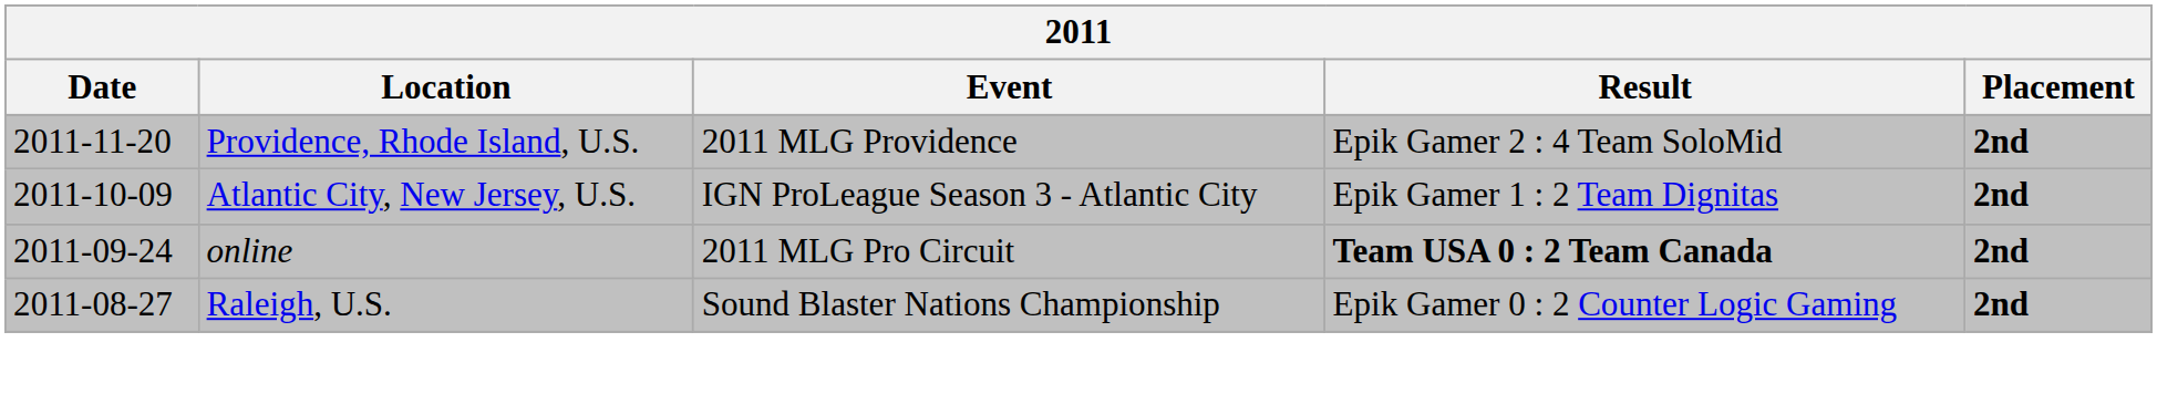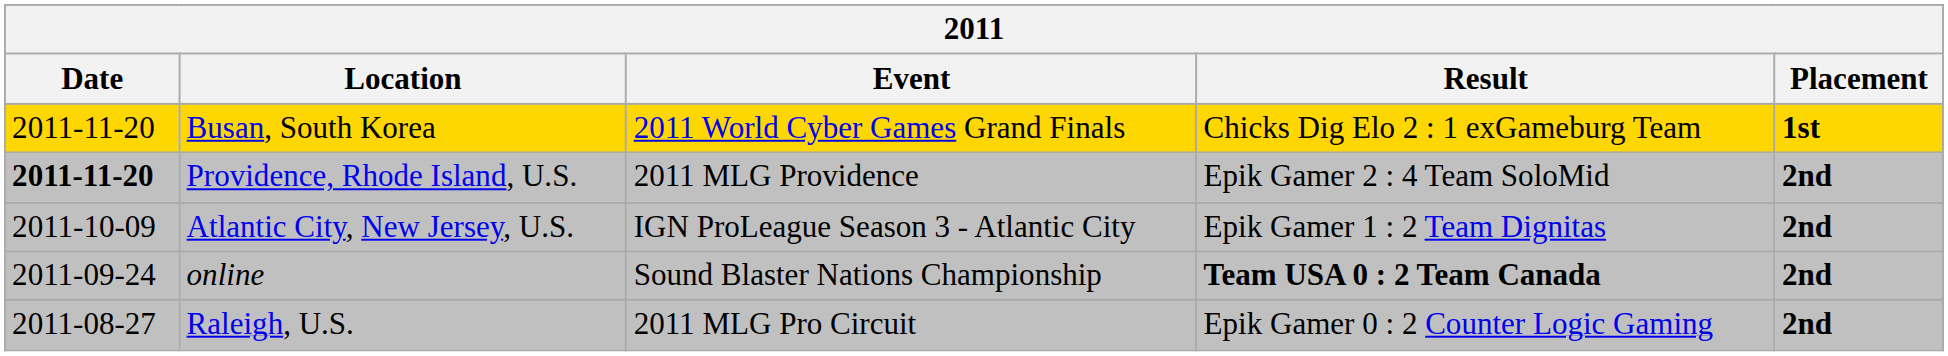 <table class="wikitable" border="4" width="1000px">
 <tr>
 <th colspan="5">2011</th>
 </tr>
 <tr>
 <th>Date</th>
 <th>Location</th>
 <th>Event</th>
 <th>Result</th>
 <th>Placement</th>
 </tr>
+<tr bgcolor="gold">
+<td>2011-11-20</td>
+<td><a href='#'>Busan</a>, South Korea</td>
+<td><a href='#'>2011 World Cyber Games</a> Grand Finals</td>
+<td>Chicks Dig Elo 2 : 1 exGameburg Team</td>
+<td><strong>1st</strong></td>
+</tr>
 <tr bgcolor="silver">
-<td>2011-11-20</td>
+<td><strong>2011-11-20</strong></td>
 <td><a href='#'>Providence, Rhode Island</a>, U.S.</td>
 <td>2011 MLG Providence</td>
 <td>Epik Gamer 2 : 4  Team SoloMid</td>
 <td><strong>2nd</strong></td>
 </tr>
 <tr bgcolor="silver">
 <td>2011-10-09</td>
 <td><a href='#'>Atlantic City</a>, <a href='#'>New Jersey</a>, U.S.</td>
 <td>IGN ProLeague Season 3 - Atlantic City</td>
 <td>Epik Gamer 1 : 2  <a href='#'>Team Dignitas</a></td>
 <td><strong>2nd</strong></td>
 </tr>
 <tr bgcolor="silver">
 <td>2011-09-24</td>
 <td><em>online</em></td>
-<td>2011 MLG Pro Circuit</td>
+<td>Sound Blaster Nations Championship</td>
 <td><strong>Team USA 0 : 2 Team Canada</strong></td>
 <td><strong>2nd</strong></td>
 </tr>
 <tr bgcolor="silver">
 <td>2011-08-27</td>
 <td><a href='#'>Raleigh</a>, U.S.</td>
-<td>Sound Blaster Nations Championship</td>
+<td>2011 MLG Pro Circuit</td>
 <td>Epik Gamer 0 : 2  <a href='#'>Counter Logic Gaming</a></td>
 <td><strong>2nd</strong></td>
 </tr>
 </table>
